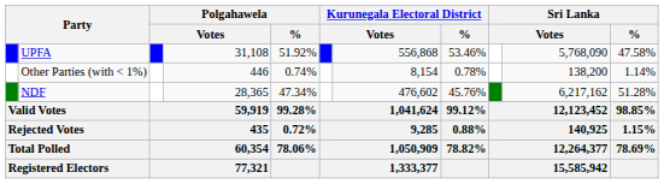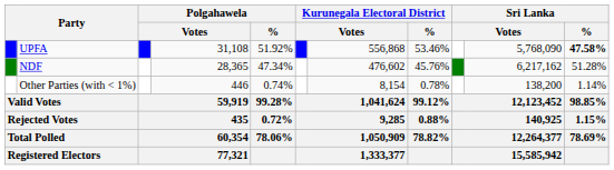 <table class="wikitable">
 <tr>
 <th colspan="2" width="144px"rowspan="2">Party</th>
 <th colspan="3" width="216px">Polgahawela</th>
 <th colspan="3" width="216px"><a href='#'>Kurunegala Electoral District</a></th>
 <th colspan="3" width="216px">Sri Lanka</th>
 </tr>
 <tr>
 <th colspan="2" width="144px">Votes</th>
 <th>%</th>
 <th colspan="2" width="144px">Votes</th>
 <th>%</th>
 <th colspan="2" width="144px">Votes</th>
 <th>%</th>
 </tr>
 <tr>
 <td style="background-color:blue;" width="10px"></td>
 <td style="text-align:left;"><a href='#'>UPFA</a></td>
 <td style="background-color:blue;" width="10px"></td>
 <td style="text-align:right;">31,108</td>
 <td style="text-align:right;">51.92%</td>
 <td style="background-color:blue;" width="10px"></td>
 <td style="text-align:right;">556,868</td>
 <td style="text-align:right;">53.46%</td>
 <td style="background-color:white;" width="10px"></td>
 <td style="text-align:right;">5,768,090</td>
-<td style="text-align:right;">47.58%</td>
+<td style="text-align:right;"><strong>47.58%</strong></td>
+</tr>
+<tr>
+<td style="background-color:green;" width="10px"></td>
+<td style="text-align:left;"><a href='#'>NDF</a></td>
+<td style="background-color:white;" width="10px"></td>
+<td style="text-align:right;">28,365</td>
+<td style="text-align:right;">47.34%</td>
+<td style="background-color:white;" width="10px"></td>
+<td style="text-align:right;">476,602</td>
+<td style="text-align:right;">45.76%</td>
+<td style="background-color:green;" width="10px"></td>
+<td style="text-align:right;">6,217,162</td>
+<td style="text-align:right;">51.28%</td>
 </tr>
 <tr>
 <td style="background-color:white;" width="10px"></td>
 <td style="text-align:left;">Other Parties (with < 1%)</td>
 <td style="background-color:white;" width="10px"></td>
 <td style="text-align:right;">446</td>
 <td style="text-align:right;">0.74%</td>
 <td style="background-color:white;" width="10px"></td>
 <td style="text-align:right;">8,154</td>
 <td style="text-align:right;">0.78%</td>
 <td style="background-color:white;" width="10px"></td>
 <td style="text-align:right;">138,200</td>
 <td style="text-align:right;">1.14%</td>
-</tr>
-<tr>
-<td style="background-color:green;" width="10px"></td>
-<td style="text-align:left;"><a href='#'>NDF</a></td>
-<td style="background-color:white;" width="10px"></td>
-<td style="text-align:right;">28,365</td>
-<td style="text-align:right;">47.34%</td>
-<td style="background-color:white;" width="10px"></td>
-<td style="text-align:right;">476,602</td>
-<td style="text-align:right;">45.76%</td>
-<td style="background-color:green;" width="10px"></td>
-<td style="text-align:right;">6,217,162</td>
-<td style="text-align:right;">51.28%</td>
 </tr>
 <tr>
 <th colspan="2" width="144px"style="text-align:left;">Valid Votes</th>
 <th style="text-align:right;"colspan="2" width="144px">59,919</th>
 <th style="text-align:right;">99.28%</th>
 <th style="text-align:right;"colspan="2" width="144px">1,041,624</th>
 <th style="text-align:right;">99.12%</th>
 <th style="text-align:right;"colspan="2" width="144px">12,123,452</th>
 <th style="text-align:right;">98.85%</th>
 </tr>
 <tr>
 <th colspan="2" width="144px"style="text-align:left;">Rejected Votes</th>
 <th style="text-align:right;"colspan="2" width="144px">435</th>
 <th style="text-align:right;">0.72%</th>
 <th style="text-align:right;"colspan="2" width="144px">9,285</th>
 <th style="text-align:right;">0.88%</th>
 <th style="text-align:right;"colspan="2" width="144px">140,925</th>
 <th style="text-align:right;">1.15%</th>
 </tr>
 <tr>
 <th colspan="2" width="144px"style="text-align:left;">Total Polled</th>
 <th style="text-align:right;"colspan="2" width="144px">60,354</th>
 <th style="text-align:right;">78.06%</th>
 <th style="text-align:right;"colspan="2" width="144px">1,050,909</th>
 <th style="text-align:right;">78.82%</th>
 <th style="text-align:right;"colspan="2" width="144px">12,264,377</th>
 <th style="text-align:right;">78.69%</th>
 </tr>
 <tr>
 <th colspan="2" width="144px"style="text-align:left;">Registered Electors</th>
 <th style="text-align:right;"colspan="2" width="144px">77,321</th>
 <th></th>
 <th style="text-align:right;"colspan="2" width="144px">1,333,377</th>
 <th></th>
 <th style="text-align:right;"colspan="2" width="144px">15,585,942</th>
 <th></th>
 </tr>
 </table>
